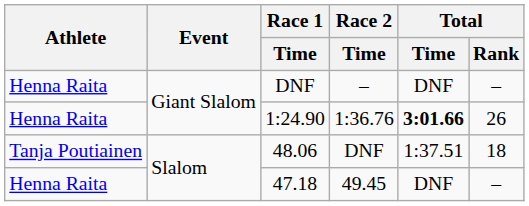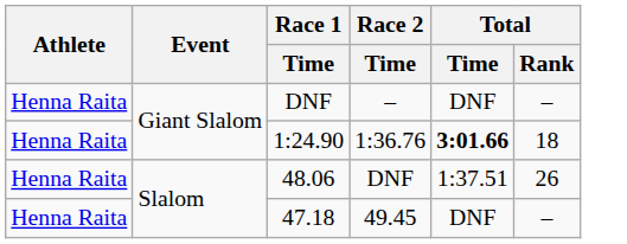 <table class="wikitable" style="font-size:90%">
 <tr>
 <th rowspan="2">Athlete</th>
 <th rowspan="2">Event</th>
 <th>Race 1</th>
 <th>Race 2</th>
 <th colspan="2">Total</th>
 </tr>
 <tr>
 <th>Time</th>
 <th>Time</th>
 <th>Time</th>
 <th>Rank</th>
 </tr>
 <tr>
 <td><a href='#'>Henna Raita</a></td>
 <td rowspan="2">Giant Slalom</td>
 <td align="center">DNF</td>
 <td align="center">–</td>
 <td align="center">DNF</td>
 <td align="center">–</td>
 </tr>
 <tr>
 <td><a href='#'>Henna Raita</a></td>
 <td align="center">1:24.90</td>
 <td align="center">1:36.76</td>
 <td align="center"><strong>3:01.66</strong></td>
-<td align="center">26</td>
+<td align="center">18</td>
 </tr>
 <tr>
-<td><a href='#'>Tanja Poutiainen</a></td>
+<td><a href='#'>Henna Raita</a></td>
 <td rowspan="2">Slalom</td>
 <td align="center">48.06</td>
 <td align="center">DNF</td>
 <td align="center">1:37.51</td>
-<td align="center">18</td>
+<td align="center">26</td>
 </tr>
 <tr>
 <td><a href='#'>Henna Raita</a></td>
 <td align="center">47.18</td>
 <td align="center">49.45</td>
 <td align="center">DNF</td>
 <td align="center">–</td>
 </tr>
 </table>
